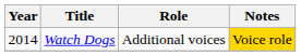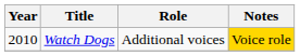 <table class="wikitable sortable">
 <tr>
 <th>Year</th>
 <th>Title</th>
 <th>Role</th>
 <th>Notes</th>
 </tr>
 <tr>
-<td>2014</td>
+<td>2010</td>
 <td><em><a href='#'>Watch Dogs</a></em></td>
 <td>Additional voices</td>
 <td style="background: gold;">Voice role</td>
 </tr>
 <tr>
 </tr>
 </table>
